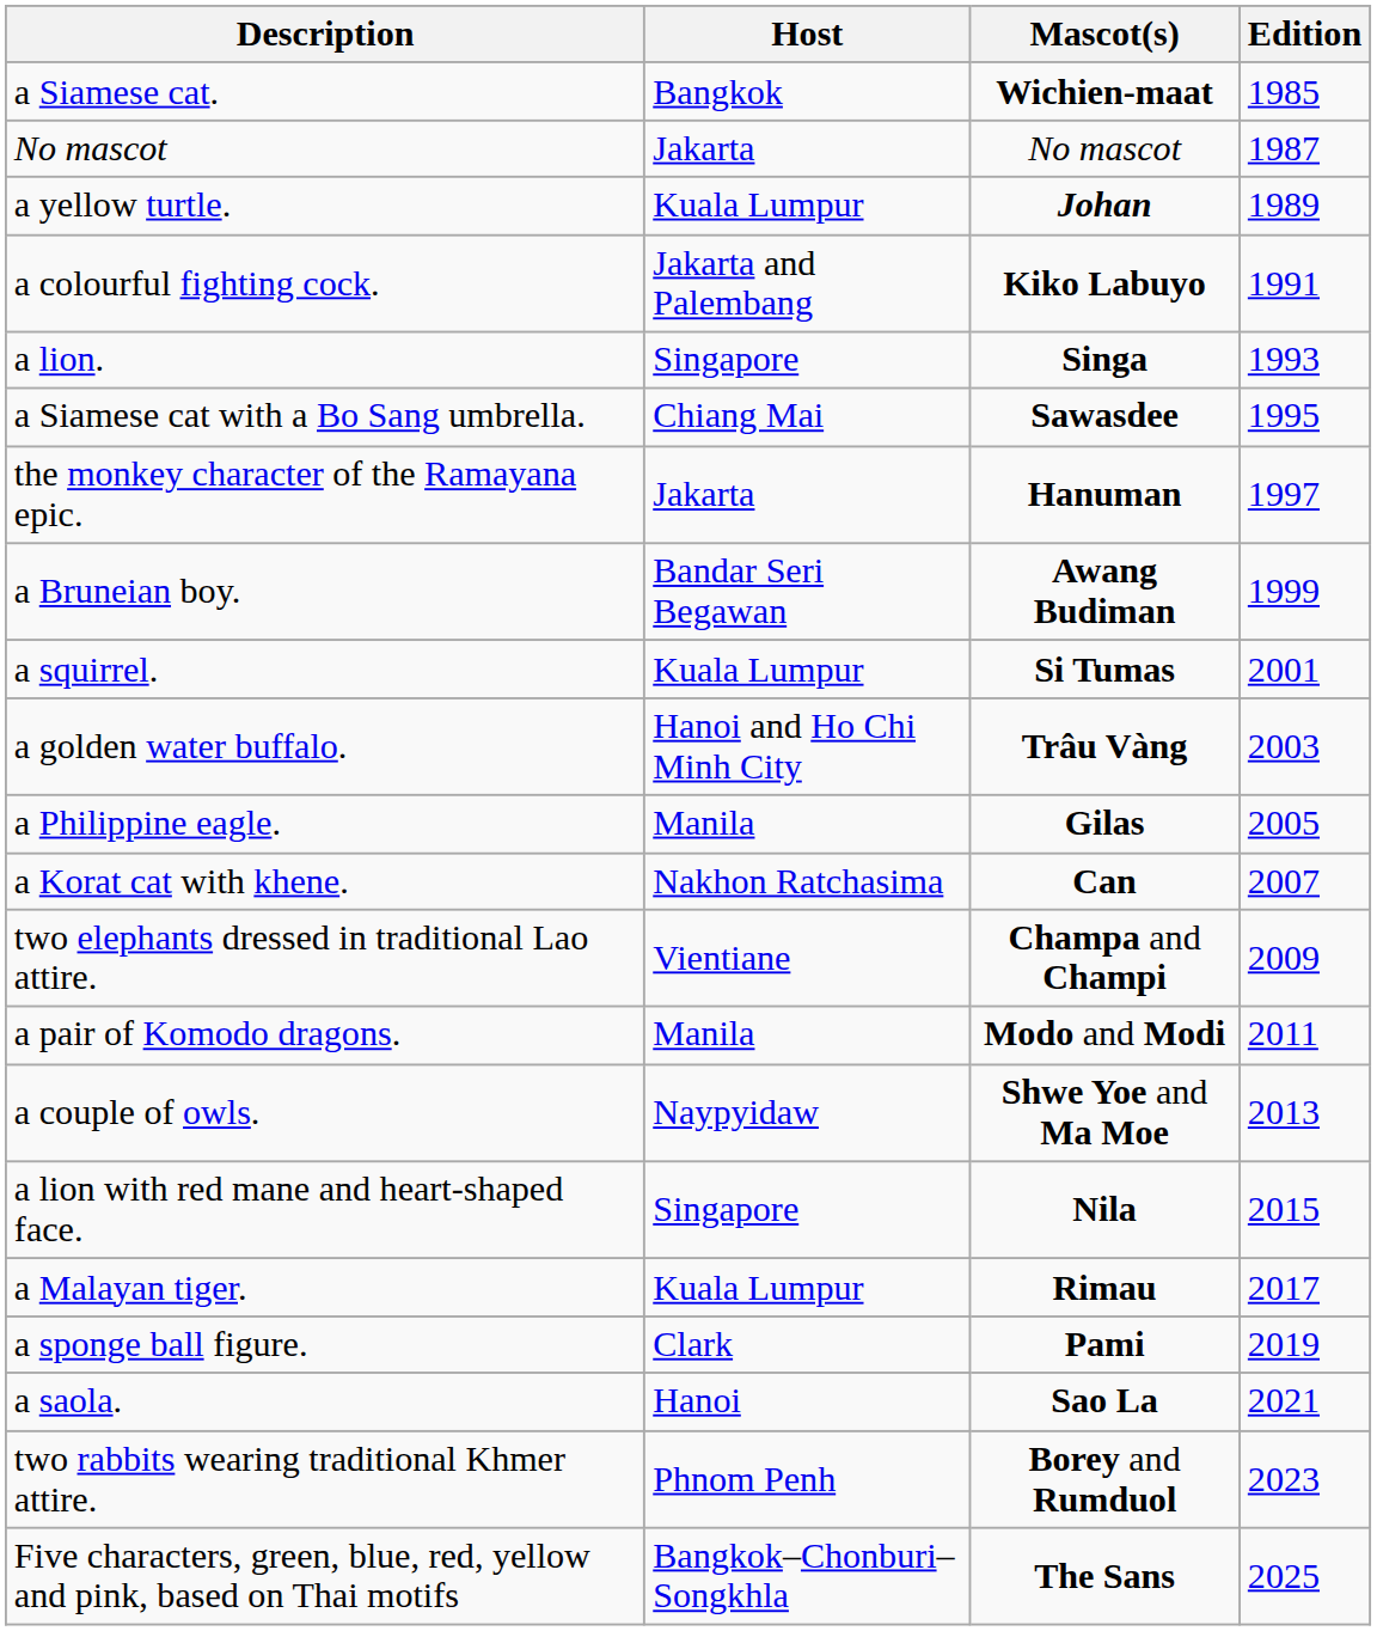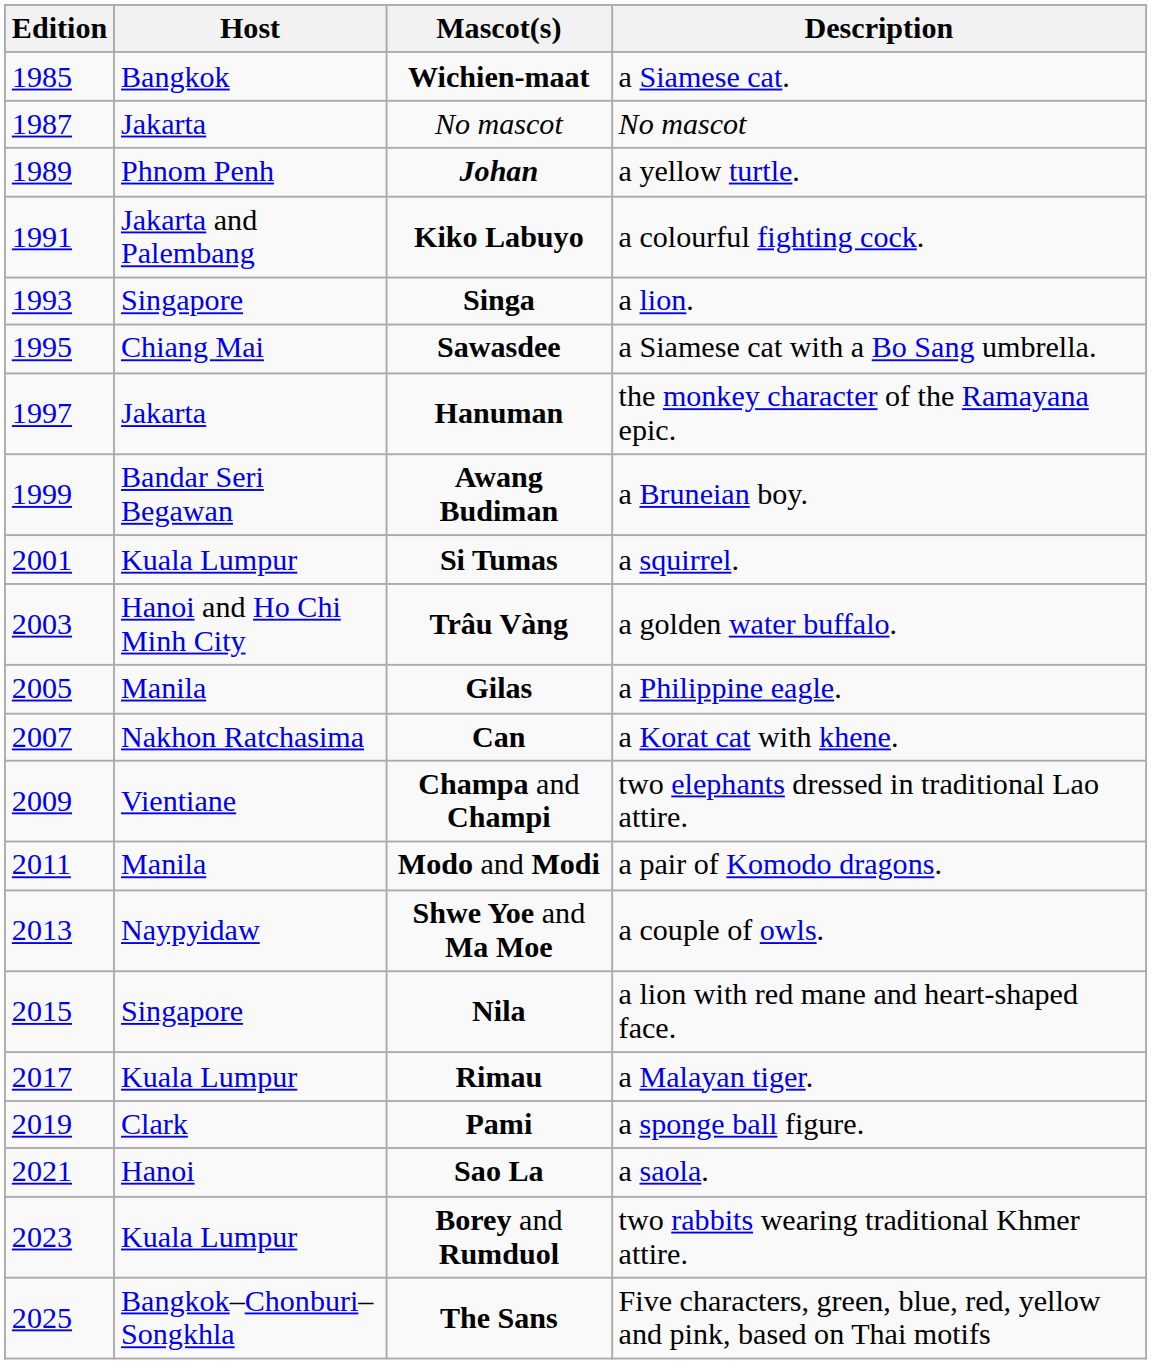 <table class="wikitable">
 <tr>
-<th>Description</th>
+<th>Edition</th>
 <th>Host</th>
 <th>Mascot(s)</th>
-<th>Edition</th>
+<th>Description</th>
 </tr>
 <tr>
-<td>a <a href='#'>Siamese cat</a>.</td>
+<td><a href='#'>1985</a></td>
 <td> <a href='#'>Bangkok</a></td>
 <td style="text-align:center;"><strong>Wichien-maat</strong></td>
-<td><a href='#'>1985</a></td>
+<td>a <a href='#'>Siamese cat</a>.</td>
 </tr>
 <tr>
-<td><em>No mascot</em></td>
+<td><a href='#'>1987</a></td>
 <td> <a href='#'>Jakarta</a></td>
 <td style="text-align:center;"><em>No mascot</em></td>
-<td><a href='#'>1987</a></td>
+<td><em>No mascot</em></td>
 </tr>
 <tr>
+<td><a href='#'>1989</a></td>
+<td> <a href='#'>Phnom Penh</a></td>
+<td style="text-align:center;"><strong><em>Johan</em></strong></td>
 <td>a yellow <a href='#'>turtle</a>.</td>
-<td> <a href='#'>Kuala Lumpur</a></td>
-<td style="text-align:center;"><strong><em>Johan</em></strong></td>
-<td><a href='#'>1989</a></td>
 </tr>
 <tr>
-<td>a colourful <a href='#'>fighting cock</a>.</td>
+<td><a href='#'>1991</a></td>
 <td> <a href='#'>Jakarta</a> and <a href='#'>Palembang</a></td>
 <td style="text-align:center;"><strong>Kiko Labuyo</strong></td>
-<td><a href='#'>1991</a></td>
+<td>a colourful <a href='#'>fighting cock</a>.</td>
 </tr>
 <tr>
-<td>a <a href='#'>lion</a>.</td>
+<td><a href='#'>1993</a></td>
 <td> <a href='#'>Singapore</a></td>
 <td style="text-align:center;"><strong>Singa</strong></td>
-<td><a href='#'>1993</a></td>
+<td>a <a href='#'>lion</a>.</td>
 </tr>
 <tr>
-<td>a Siamese cat with a <a href='#'>Bo Sang</a> umbrella.</td>
+<td><a href='#'>1995</a></td>
 <td> <a href='#'>Chiang Mai</a></td>
 <td style="text-align:center;"><strong>Sawasdee</strong></td>
-<td><a href='#'>1995</a></td>
+<td>a Siamese cat with a <a href='#'>Bo Sang</a> umbrella.</td>
 </tr>
 <tr>
-<td>the <a href='#'>monkey character</a> of the <a href='#'>Ramayana</a> epic.</td>
+<td><a href='#'>1997</a></td>
 <td> <a href='#'>Jakarta</a></td>
 <td style="text-align:center;"><strong>Hanuman</strong></td>
-<td><a href='#'>1997</a></td>
+<td>the <a href='#'>monkey character</a> of the <a href='#'>Ramayana</a> epic.</td>
 </tr>
 <tr>
-<td>a <a href='#'>Bruneian</a> boy.</td>
+<td><a href='#'>1999</a></td>
 <td> <a href='#'>Bandar Seri Begawan</a></td>
 <td style="text-align:center;"><strong>Awang Budiman</strong></td>
-<td><a href='#'>1999</a></td>
+<td>a <a href='#'>Bruneian</a> boy.</td>
 </tr>
 <tr>
-<td>a <a href='#'>squirrel</a>.</td>
+<td><a href='#'>2001</a></td>
 <td> <a href='#'>Kuala Lumpur</a></td>
 <td style="text-align:center;"><strong>Si Tumas</strong></td>
-<td><a href='#'>2001</a></td>
+<td>a <a href='#'>squirrel</a>.</td>
 </tr>
 <tr>
-<td>a golden <a href='#'>water buffalo</a>.</td>
+<td><a href='#'>2003</a></td>
 <td> <a href='#'>Hanoi</a> and <a href='#'>Ho Chi Minh City</a></td>
 <td style="text-align:center;"><strong>Trâu Vàng</strong></td>
-<td><a href='#'>2003</a></td>
+<td>a golden <a href='#'>water buffalo</a>.</td>
 </tr>
 <tr>
-<td>a <a href='#'>Philippine eagle</a>.</td>
+<td><a href='#'>2005</a></td>
 <td> <a href='#'>Manila</a></td>
 <td style="text-align:center;"><strong>Gilas</strong></td>
-<td><a href='#'>2005</a></td>
+<td>a <a href='#'>Philippine eagle</a>.</td>
 </tr>
 <tr>
-<td>a <a href='#'>Korat cat</a> with <a href='#'>khene</a>.</td>
+<td><a href='#'>2007</a></td>
 <td> <a href='#'>Nakhon Ratchasima</a></td>
 <td style="text-align:center;"><strong>Can</strong></td>
-<td><a href='#'>2007</a></td>
+<td>a <a href='#'>Korat cat</a> with <a href='#'>khene</a>.</td>
 </tr>
 <tr>
-<td>two <a href='#'>elephants</a> dressed in traditional Lao attire.</td>
+<td><a href='#'>2009</a></td>
 <td> <a href='#'>Vientiane</a></td>
 <td style="text-align:center;"><strong>Champa</strong> and <strong>Champi</strong></td>
-<td><a href='#'>2009</a></td>
+<td>two <a href='#'>elephants</a> dressed in traditional Lao attire.</td>
 </tr>
 <tr>
-<td>a pair of <a href='#'>Komodo dragons</a>.</td>
+<td><a href='#'>2011</a></td>
 <td> <a href='#'>Manila</a></td>
 <td style="text-align:center;"><strong>Modo</strong> and <strong>Modi</strong></td>
-<td><a href='#'>2011</a></td>
+<td>a pair of <a href='#'>Komodo dragons</a>.</td>
 </tr>
 <tr>
-<td>a couple of <a href='#'>owls</a>.</td>
+<td><a href='#'>2013</a></td>
 <td> <a href='#'>Naypyidaw</a></td>
 <td style="text-align:center;"><strong>Shwe Yoe</strong> and <strong>Ma Moe</strong></td>
-<td><a href='#'>2013</a></td>
+<td>a couple of <a href='#'>owls</a>.</td>
 </tr>
 <tr>
-<td>a lion with red mane and heart-shaped face.</td>
+<td><a href='#'>2015</a></td>
 <td> <a href='#'>Singapore</a></td>
 <td style="text-align:center;"><strong>Nila</strong></td>
-<td><a href='#'>2015</a></td>
+<td>a lion with red mane and heart-shaped face.</td>
 </tr>
 <tr>
-<td>a <a href='#'>Malayan tiger</a>.</td>
+<td><a href='#'>2017</a></td>
 <td> <a href='#'>Kuala Lumpur</a></td>
 <td style="text-align:center;"><strong>Rimau</strong></td>
-<td><a href='#'>2017</a></td>
+<td>a <a href='#'>Malayan tiger</a>.</td>
 </tr>
 <tr>
-<td>a <a href='#'>sponge ball</a> figure.</td>
+<td><a href='#'>2019</a></td>
 <td> <a href='#'>Clark</a></td>
 <td style="text-align:center;"><strong>Pami</strong></td>
-<td><a href='#'>2019</a></td>
+<td>a <a href='#'>sponge ball</a> figure.</td>
 </tr>
 <tr>
-<td>a <a href='#'>saola</a>.</td>
+<td><a href='#'>2021</a></td>
 <td> <a href='#'>Hanoi</a></td>
 <td style="text-align:center;"><strong>Sao La</strong></td>
-<td><a href='#'>2021</a></td>
+<td>a <a href='#'>saola</a>.</td>
 </tr>
 <tr>
+<td><a href='#'>2023</a></td>
+<td> <a href='#'>Kuala Lumpur</a></td>
+<td style="text-align:center;"><strong>Borey</strong> and <strong>Rumduol</strong></td>
 <td>two <a href='#'>rabbits</a> wearing traditional Khmer attire.</td>
-<td> <a href='#'>Phnom Penh</a></td>
-<td style="text-align:center;"><strong>Borey</strong> and <strong>Rumduol</strong></td>
-<td><a href='#'>2023</a></td>
 </tr>
 <tr>
-<td>Five characters, green, blue, red, yellow and pink, based on Thai motifs</td>
+<td><a href='#'>2025</a></td>
 <td> <a href='#'>Bangkok</a>–<a href='#'>Chonburi</a>–<a href='#'>Songkhla</a></td>
 <td style= "text-align:center;"><strong>The Sans</strong></td>
-<td><a href='#'>2025</a></td>
+<td>Five characters, green, blue, red, yellow and pink, based on Thai motifs</td>
 </tr>
 </table>
